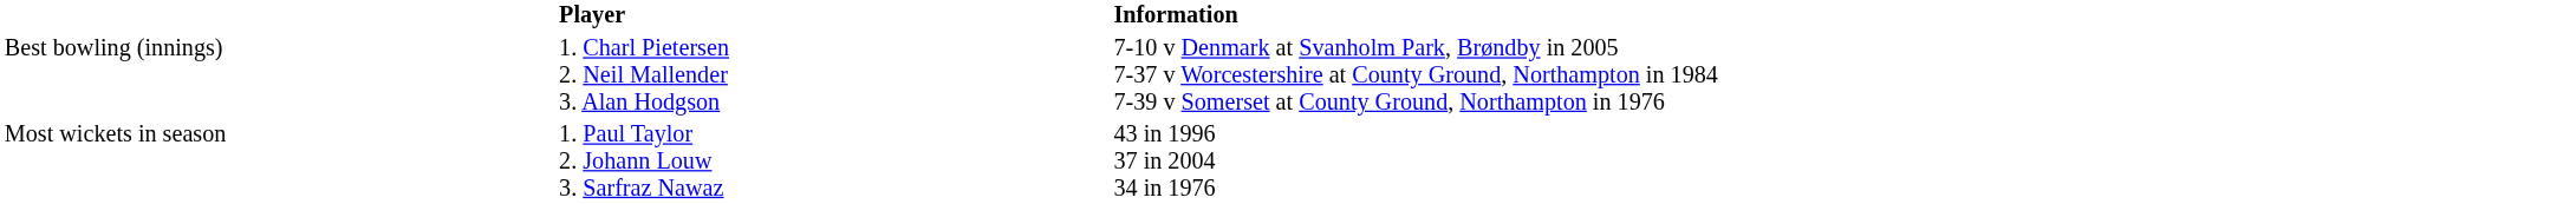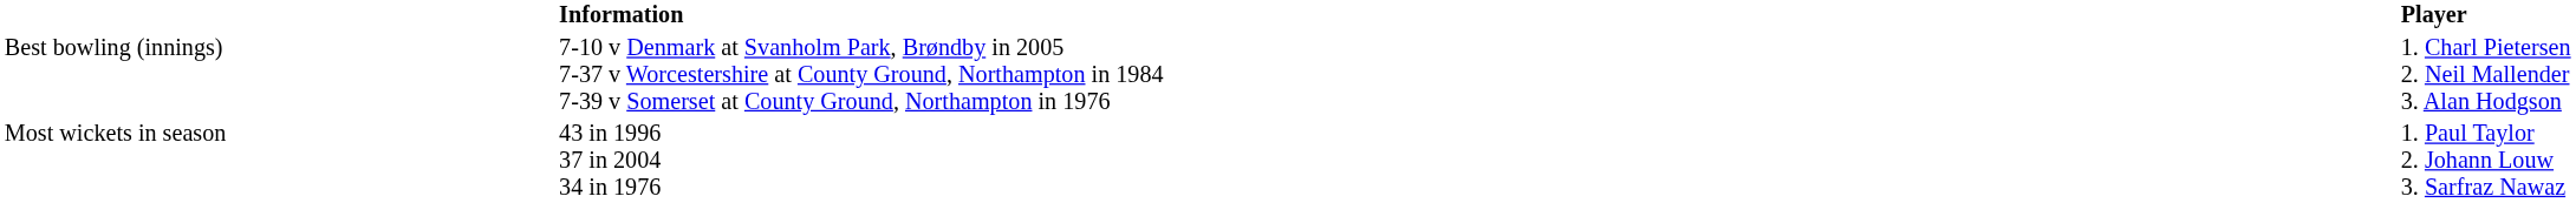 <table width=100%>
 <tr>
 <th align=left width=15%></th>
+<th align=left width=50%>Information</th>
 <th align=left width=15%>Player</th>
-<th align=left width=50%>Information</th>
 </tr>
 <tr>
 <td align=left valign=top>Best bowling (innings)</td>
+<td align=left>7-10 v <a href='#'>Denmark</a> at <a href='#'>Svanholm Park</a>, <a href='#'>Brøndby</a> in 2005<br>7-37 v <a href='#'>Worcestershire</a> at <a href='#'>County Ground</a>, <a href='#'>Northampton</a> in 1984<br>7-39 v <a href='#'>Somerset</a> at <a href='#'>County Ground</a>, <a href='#'>Northampton</a> in 1976</td>
 <td align=left>1. <a href='#'>Charl Pietersen</a><br>2. <a href='#'>Neil Mallender</a><br>3. <a href='#'>Alan Hodgson</a></td>
-<td align=left>7-10 v <a href='#'>Denmark</a> at <a href='#'>Svanholm Park</a>, <a href='#'>Brøndby</a> in 2005<br>7-37 v <a href='#'>Worcestershire</a> at <a href='#'>County Ground</a>, <a href='#'>Northampton</a> in 1984<br>7-39 v <a href='#'>Somerset</a> at <a href='#'>County Ground</a>, <a href='#'>Northampton</a> in 1976</td>
 </tr>
 <tr>
 <td align=left valign=top>Most wickets in season</td>
+<td align=left>43 in 1996<br>37 in 2004<br> 34 in 1976</td>
 <td align=left>1. <a href='#'>Paul Taylor</a><br>2. <a href='#'>Johann Louw</a><br>3. <a href='#'>Sarfraz Nawaz</a></td>
-<td align=left>43 in 1996<br>37 in 2004<br> 34 in 1976</td>
 </tr>
 </table>
